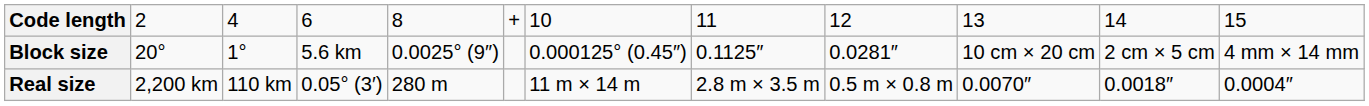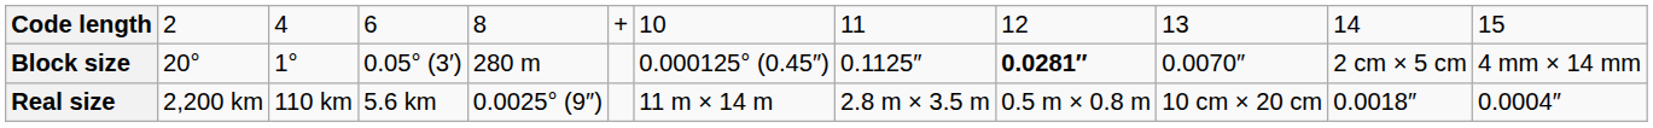 <table class="wikitable">
 <tr>
 <th style="text-align: left">Code length</th>
 <td>2</td>
 <td>4</td>
 <td>6</td>
 <td>8</td>
 <td>+</td>
 <td>10</td>
 <td>11</td>
 <td>12</td>
 <td>13</td>
 <td>14</td>
 <td>15</td>
 </tr>
 <tr>
 <th style="text-align: left">Block size</th>
 <td>20°</td>
 <td>1°</td>
-<td>5.6 km</td>
-<td>0.0025° (9″)</td>
+<td>0.05° (3′)</td>
+<td>280 m</td>
 <td></td>
 <td>0.000125° (0.45″)</td>
 <td>0.1125″</td>
-<td>0.0281″</td>
-<td>10 cm × 20 cm</td>
+<td><strong>0.0281″</strong></td>
+<td>0.0070″</td>
 <td>2 cm × 5 cm</td>
 <td>4 mm × 14 mm</td>
 </tr>
 <tr>
 <th style="text-align: left">Real size</th>
 <td>2,200 km</td>
 <td>110 km</td>
-<td>0.05° (3′)</td>
-<td>280 m</td>
+<td>5.6 km</td>
+<td>0.0025° (9″)</td>
 <td></td>
 <td>11 m × 14 m</td>
 <td>2.8 m × 3.5 m</td>
 <td>0.5 m × 0.8 m</td>
-<td>0.0070″</td>
+<td>10 cm × 20 cm</td>
 <td>0.0018″</td>
 <td>0.0004″</td>
 </tr>
 </table>
